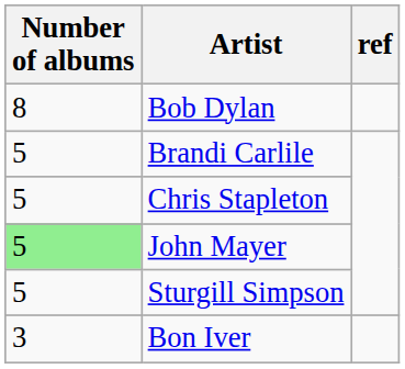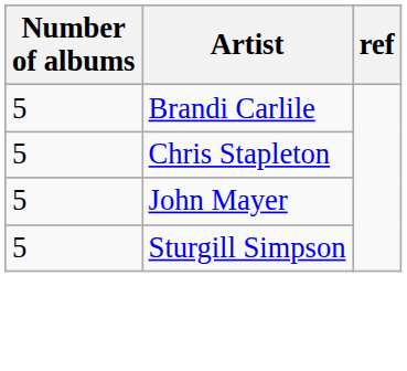 <table class="wikitable">
 <tr>
 <th>Number<br>of albums</th>
 <th>Artist</th>
 <th>ref</th>
-</tr>
-<tr>
-<td>8</td>
-<td><a href='#'>Bob Dylan</a></td>
-<td></td>
 </tr>
 <tr>
 <td>5</td>
 <td><a href='#'>Brandi Carlile</a></td>
 </tr>
 <tr>
 <td>5</td>
 <td><a href='#'>Chris Stapleton</a></td>
 </tr>
 <tr>
-<td style="background: lightgreen;">5</td>
+<td>5</td>
 <td><a href='#'>John Mayer</a></td>
 </tr>
 <tr>
 <td>5</td>
 <td><a href='#'>Sturgill Simpson</a></td>
 </tr>
-<tr>
-<td>3</td>
-<td><a href='#'>Bon Iver</a></td>
-<td></td>
-</tr>
 </table>
